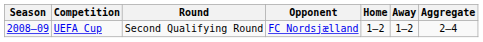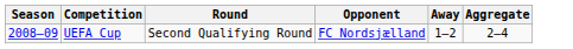 <table class="wikitable">
 <tr>
 <th>Season</th>
 <th>Competition</th>
 <th>Round</th>
 <th>Opponent</th>
-<th>Home</th>
 <th>Away</th>
 <th>Aggregate</th>
 </tr>
 <tr>
 <td><a href='#'>2008–09</a></td>
 <td><a href='#'>UEFA Cup</a></td>
 <td>Second Qualifying Round</td>
 <td> <a href='#'>FC Nordsjælland</a></td>
 <td align="center">1–2</td>
-<td align="center">1–2</td>
 <td align="center">2–4</td>
 </tr>
 </table>
